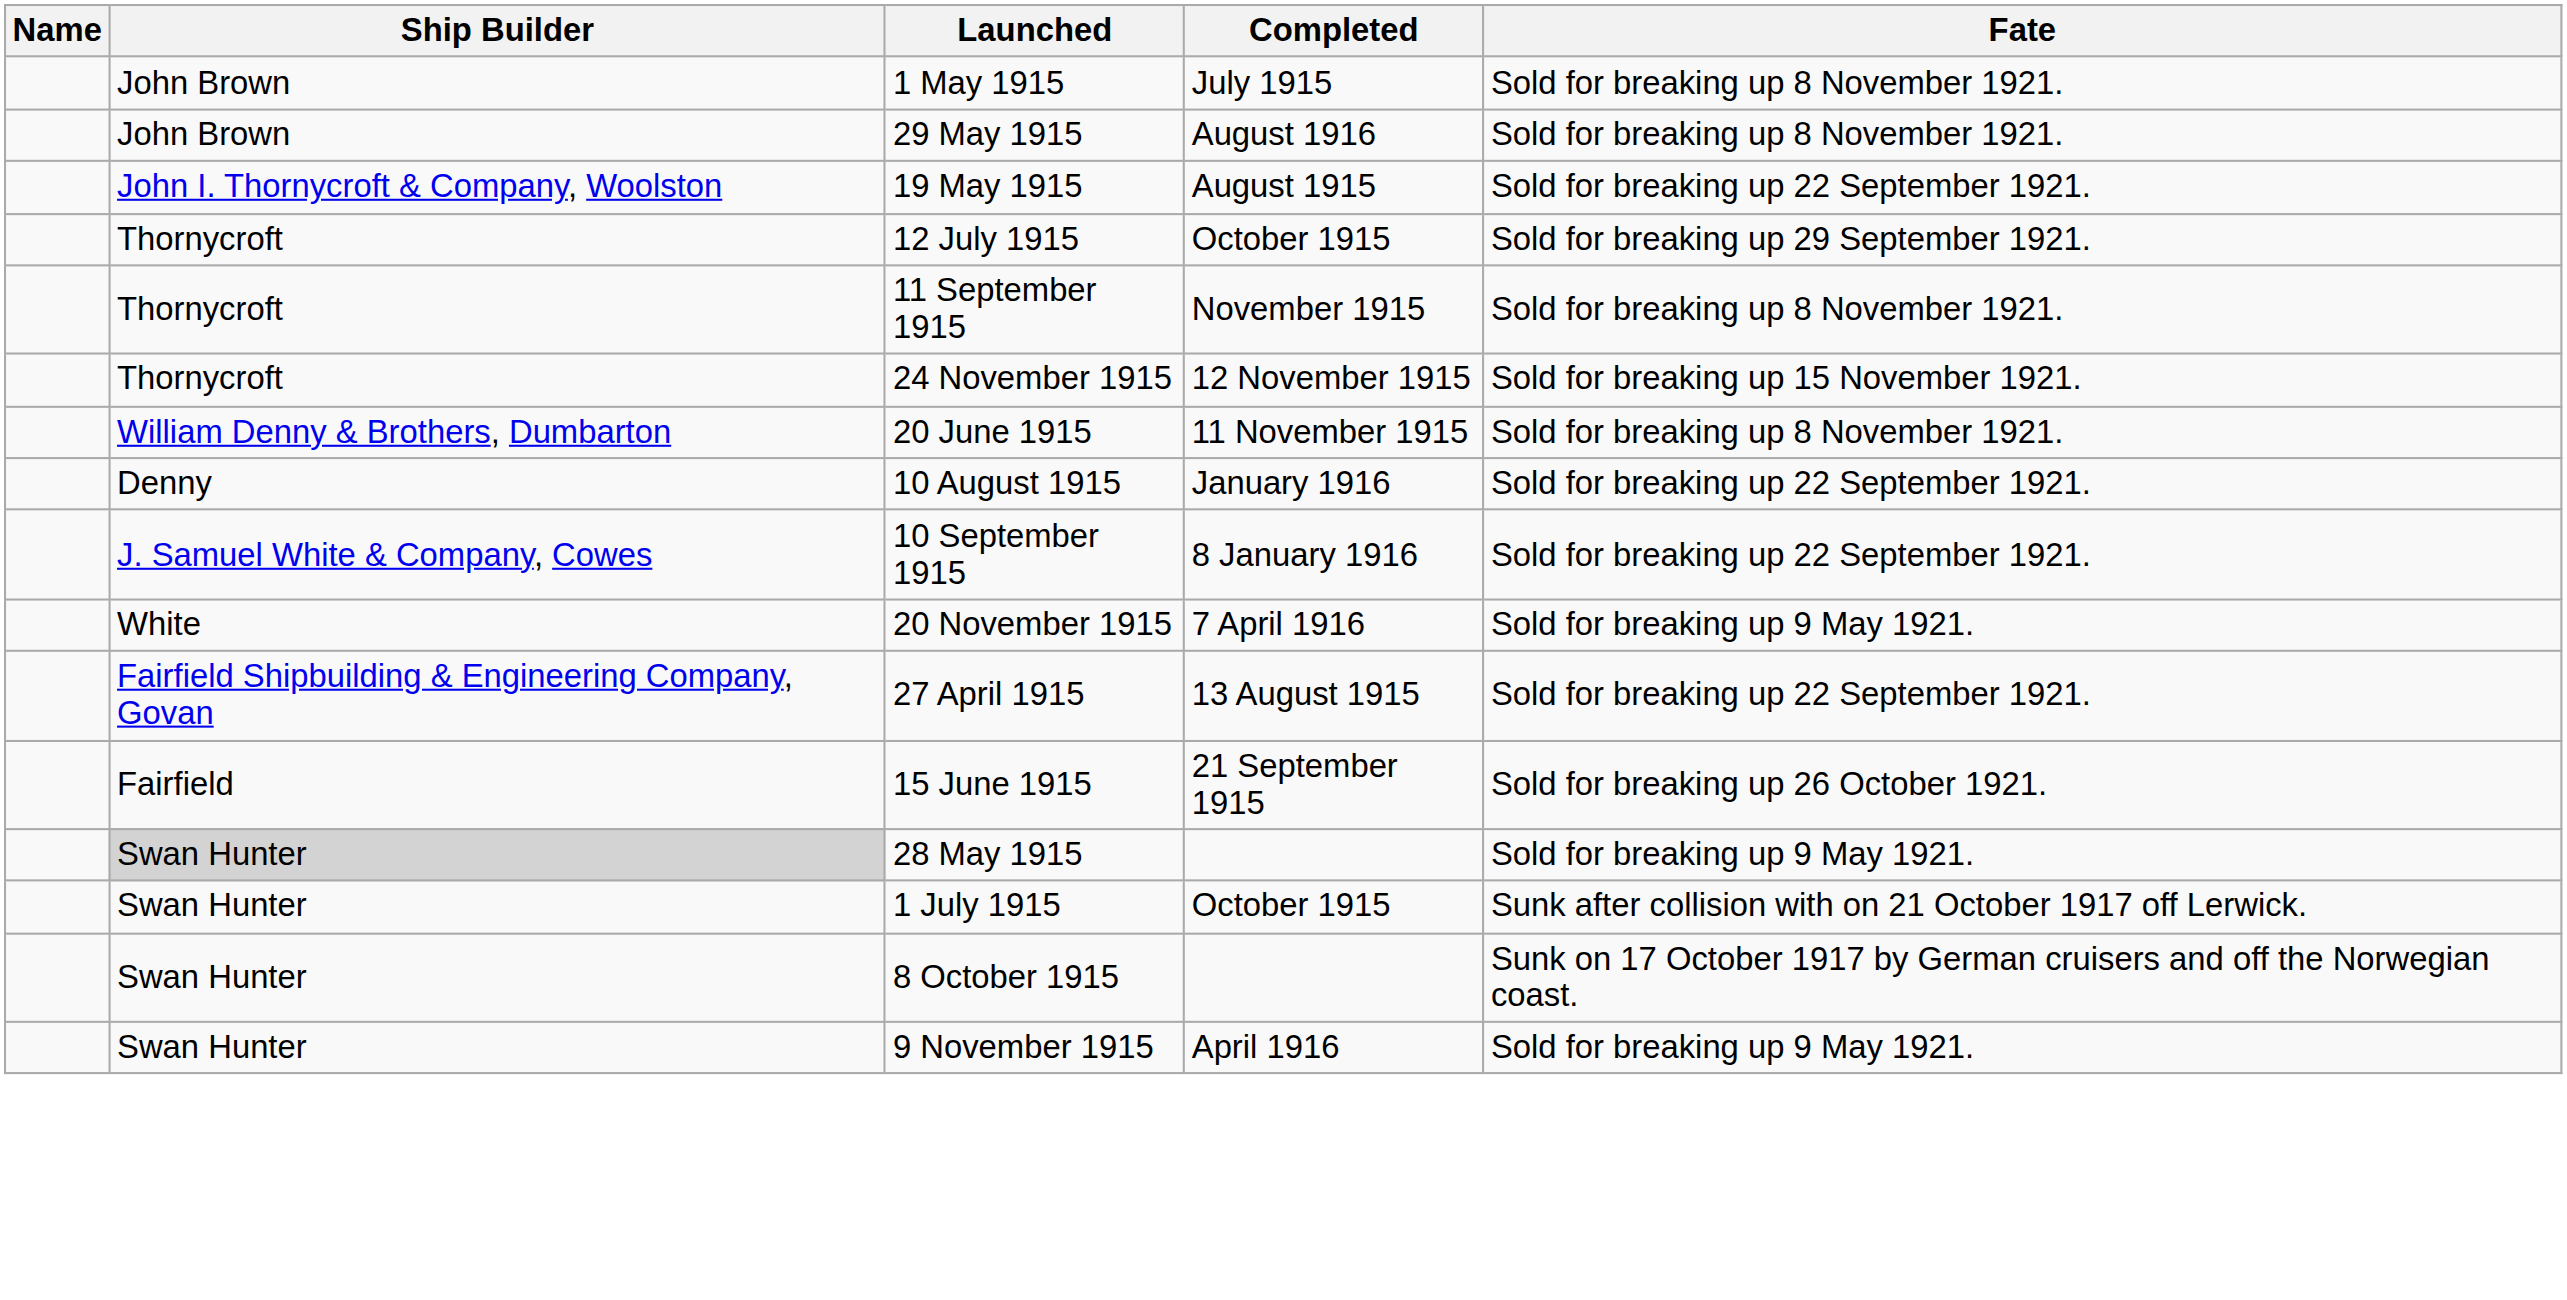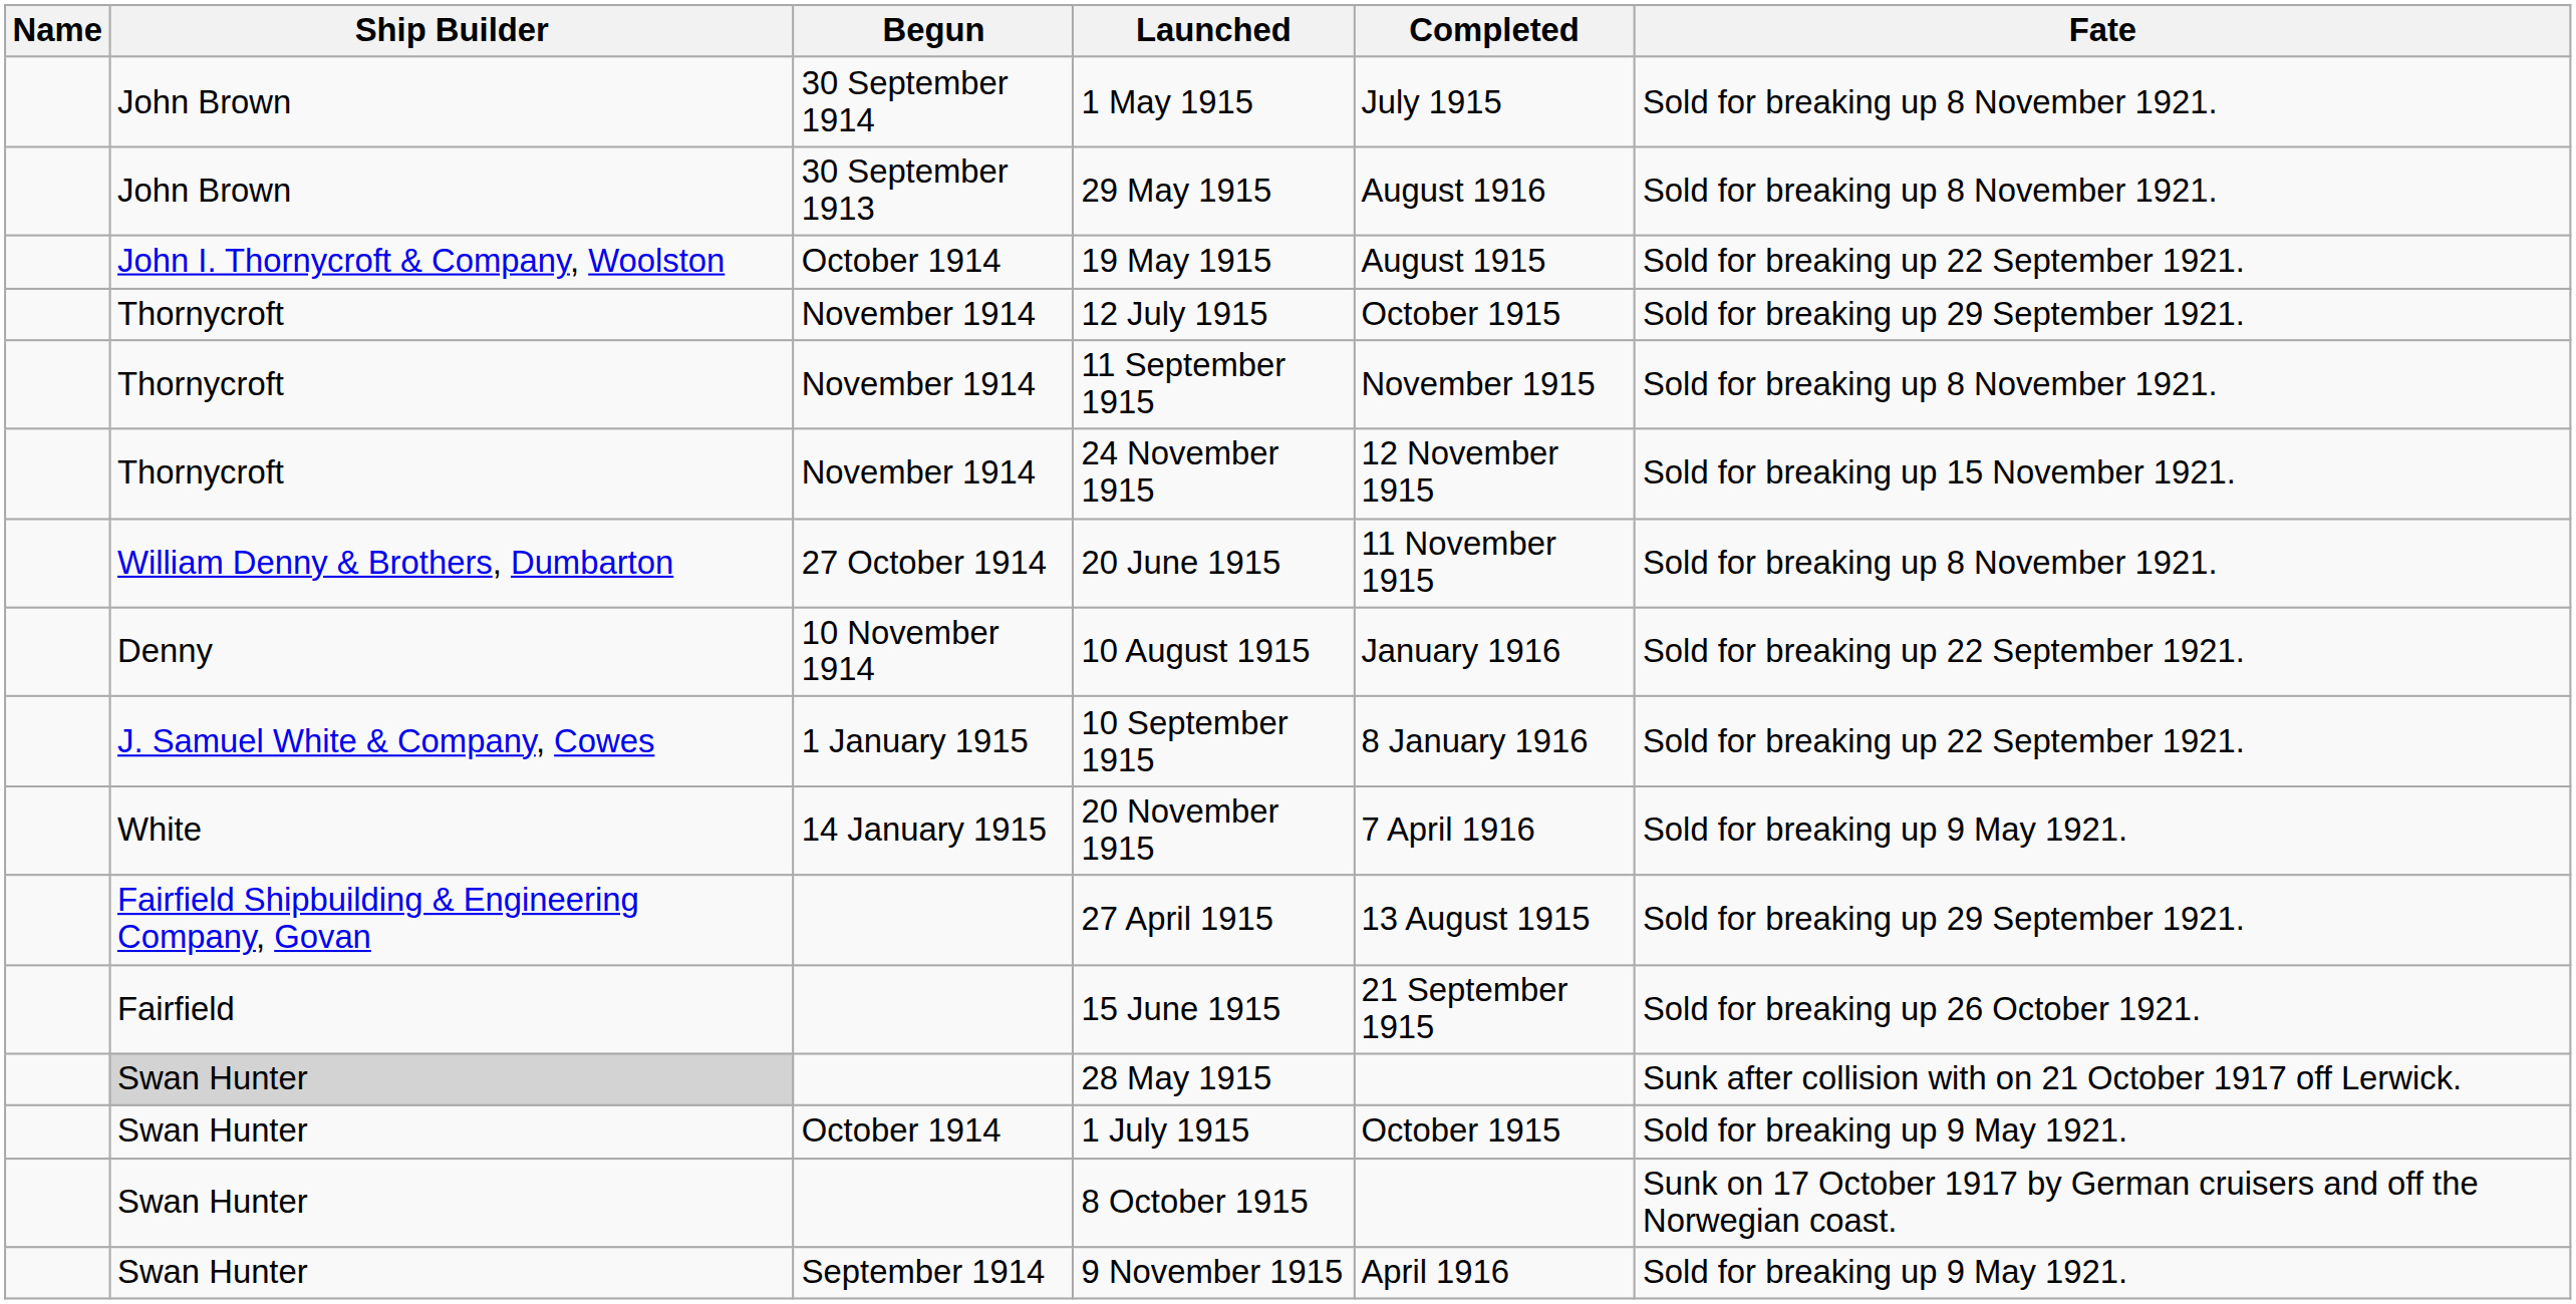 <table class="wikitable">
 <tr>
 <th>Name</th>
 <th>Ship Builder</th>
+<th>Begun</th>
 <th>Launched</th>
 <th>Completed</th>
 <th>Fate</th>
 </tr>
 <tr>
 <td></td>
 <td>John Brown</td>
+<td>30 September 1914</td>
 <td>1 May 1915</td>
 <td>July 1915</td>
 <td>Sold for breaking up 8 November 1921.</td>
 </tr>
 <tr>
 <td></td>
 <td>John Brown</td>
+<td>30 September 1913</td>
 <td>29 May 1915</td>
 <td>August 1916</td>
 <td>Sold for breaking up 8 November 1921.</td>
 </tr>
 <tr>
 <td></td>
 <td><a href='#'>John I. Thornycroft & Company</a>, <a href='#'>Woolston</a></td>
+<td>October 1914</td>
 <td>19 May 1915</td>
 <td>August 1915</td>
 <td>Sold for breaking up 22 September 1921.</td>
 </tr>
 <tr>
 <td></td>
 <td>Thornycroft</td>
+<td>November 1914</td>
 <td>12 July 1915</td>
 <td>October 1915</td>
 <td>Sold for breaking up 29 September 1921.</td>
 </tr>
 <tr>
 <td></td>
 <td>Thornycroft</td>
+<td>November 1914</td>
 <td>11 September 1915</td>
 <td>November 1915</td>
 <td>Sold for breaking up 8 November 1921.</td>
 </tr>
 <tr>
 <td></td>
 <td>Thornycroft</td>
+<td>November 1914</td>
 <td>24 November 1915</td>
 <td>12 November 1915</td>
 <td>Sold for breaking up 15 November 1921.</td>
 </tr>
 <tr>
 <td></td>
 <td><a href='#'>William Denny & Brothers</a>, <a href='#'>Dumbarton</a></td>
+<td>27 October 1914</td>
 <td>20 June 1915</td>
 <td>11 November 1915</td>
 <td>Sold for breaking up 8 November 1921.</td>
 </tr>
 <tr>
 <td></td>
 <td>Denny</td>
+<td>10 November 1914</td>
 <td>10 August 1915</td>
 <td>January 1916</td>
 <td>Sold for breaking up 22 September 1921.</td>
 </tr>
 <tr>
 <td></td>
 <td><a href='#'>J. Samuel White & Company</a>, <a href='#'>Cowes</a></td>
+<td>1 January 1915</td>
 <td>10 September 1915</td>
 <td>8 January 1916</td>
 <td>Sold for breaking up 22 September 1921.</td>
 </tr>
 <tr>
 <td></td>
 <td>White</td>
+<td>14 January 1915</td>
 <td>20 November 1915</td>
 <td>7 April 1916</td>
 <td>Sold for breaking up 9 May 1921.</td>
 </tr>
 <tr>
 <td></td>
 <td><a href='#'>Fairfield Shipbuilding & Engineering Company</a>, <a href='#'>Govan</a></td>
+<td></td>
 <td>27 April 1915</td>
 <td>13 August 1915</td>
-<td>Sold for breaking up 22 September 1921.</td>
+<td>Sold for breaking up 29 September 1921.</td>
 </tr>
 <tr>
 <td></td>
 <td>Fairfield</td>
+<td></td>
 <td>15 June 1915</td>
 <td>21 September 1915</td>
 <td>Sold for breaking up 26 October 1921.</td>
 </tr>
 <tr>
 <td></td>
 <td style="background: lightgrey;">Swan Hunter</td>
+<td></td>
 <td>28 May 1915</td>
 <td></td>
+<td>Sunk after collision with  on 21 October 1917 off Lerwick.</td>
+</tr>
+<tr>
+<td></td>
+<td>Swan Hunter</td>
+<td>October 1914</td>
+<td>1 July 1915</td>
+<td>October 1915</td>
 <td>Sold for breaking up 9 May 1921.</td>
 </tr>
 <tr>
 <td></td>
 <td>Swan Hunter</td>
-<td>1 July 1915</td>
-<td>October 1915</td>
-<td>Sunk after collision with  on 21 October 1917 off Lerwick.</td>
-</tr>
-<tr>
 <td></td>
-<td>Swan Hunter</td>
 <td>8 October 1915</td>
 <td></td>
 <td>Sunk on 17 October 1917 by German cruisers  and  off the Norwegian coast.</td>
 </tr>
 <tr>
 <td></td>
 <td>Swan Hunter</td>
+<td>September 1914</td>
 <td>9 November 1915</td>
 <td>April 1916</td>
 <td>Sold for breaking up 9 May 1921.</td>
 </tr>
 </table>
